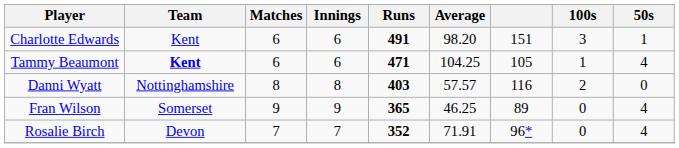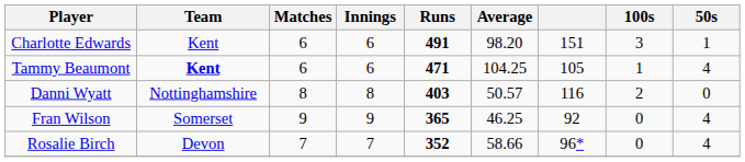 <table class="wikitable" style="text-align:center;">
 <tr>
 <th width=125>Player</th>
 <th width=125>Team</th>
 <th width=60>Matches</th>
 <th width=60>Innings</th>
 <th width=60>Runs</th>
 <th width=60>Average</th>
 <th width=60></th>
 <th width=60>100s</th>
 <th width=60>50s</th>
 </tr>
 <tr>
 <td><a href='#'>Charlotte Edwards</a></td>
 <td><a href='#'>Kent</a></td>
 <td>6</td>
 <td>6</td>
 <td><strong>491</strong></td>
 <td>98.20</td>
 <td>151</td>
 <td>3</td>
 <td>1</td>
 </tr>
 <tr>
 <td><a href='#'>Tammy Beaumont</a></td>
 <td><strong><a href='#'>Kent</a></strong></td>
 <td>6</td>
 <td>6</td>
 <td><strong>471</strong></td>
 <td>104.25</td>
 <td>105</td>
 <td>1</td>
 <td>4</td>
 </tr>
 <tr>
 <td><a href='#'>Danni Wyatt</a></td>
 <td><a href='#'>Nottinghamshire</a></td>
 <td>8</td>
 <td>8</td>
 <td><strong>403</strong></td>
-<td>57.57</td>
+<td>50.57</td>
 <td>116</td>
 <td>2</td>
 <td>0</td>
 </tr>
 <tr>
 <td><a href='#'>Fran Wilson</a></td>
 <td><a href='#'>Somerset</a></td>
 <td>9</td>
 <td>9</td>
 <td><strong>365</strong></td>
 <td>46.25</td>
-<td>89</td>
+<td>92</td>
 <td>0</td>
 <td>4</td>
 </tr>
 <tr>
 <td><a href='#'>Rosalie Birch</a></td>
 <td><a href='#'>Devon</a></td>
 <td>7</td>
 <td>7</td>
 <td><strong>352</strong></td>
-<td>71.91</td>
+<td>58.66</td>
 <td>96<a href='#'>*</a></td>
 <td>0</td>
 <td>4</td>
 </tr>
 <tr>
 </tr>
 </table>
